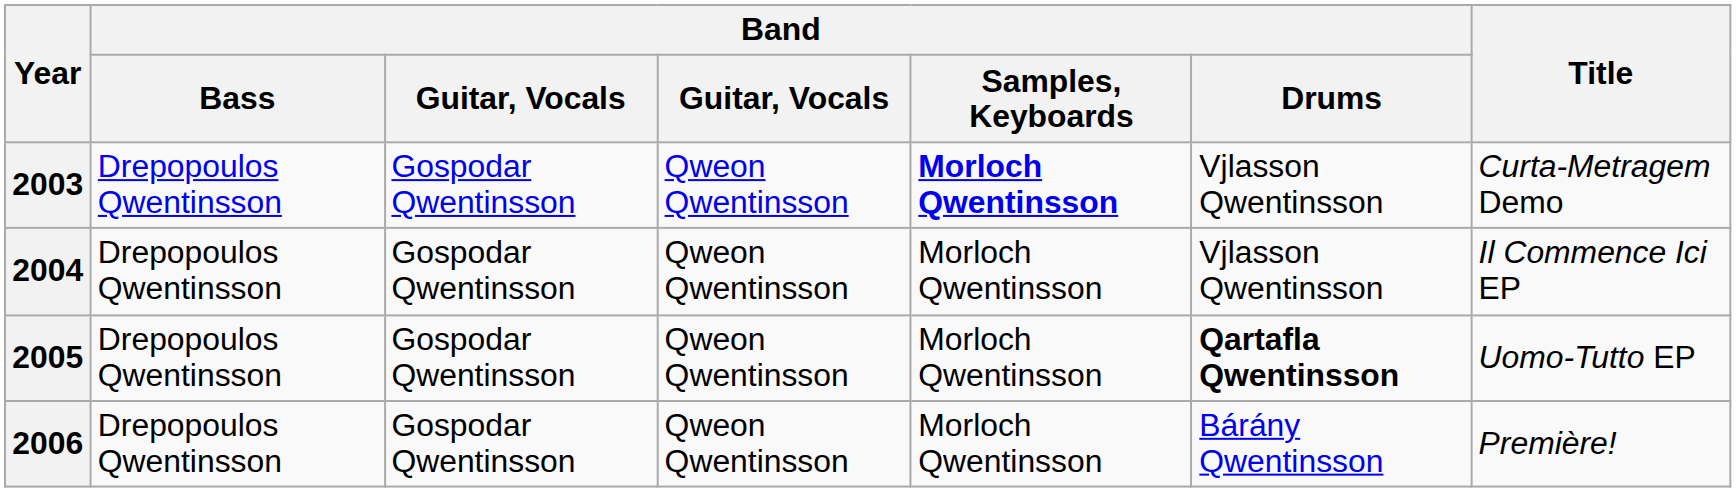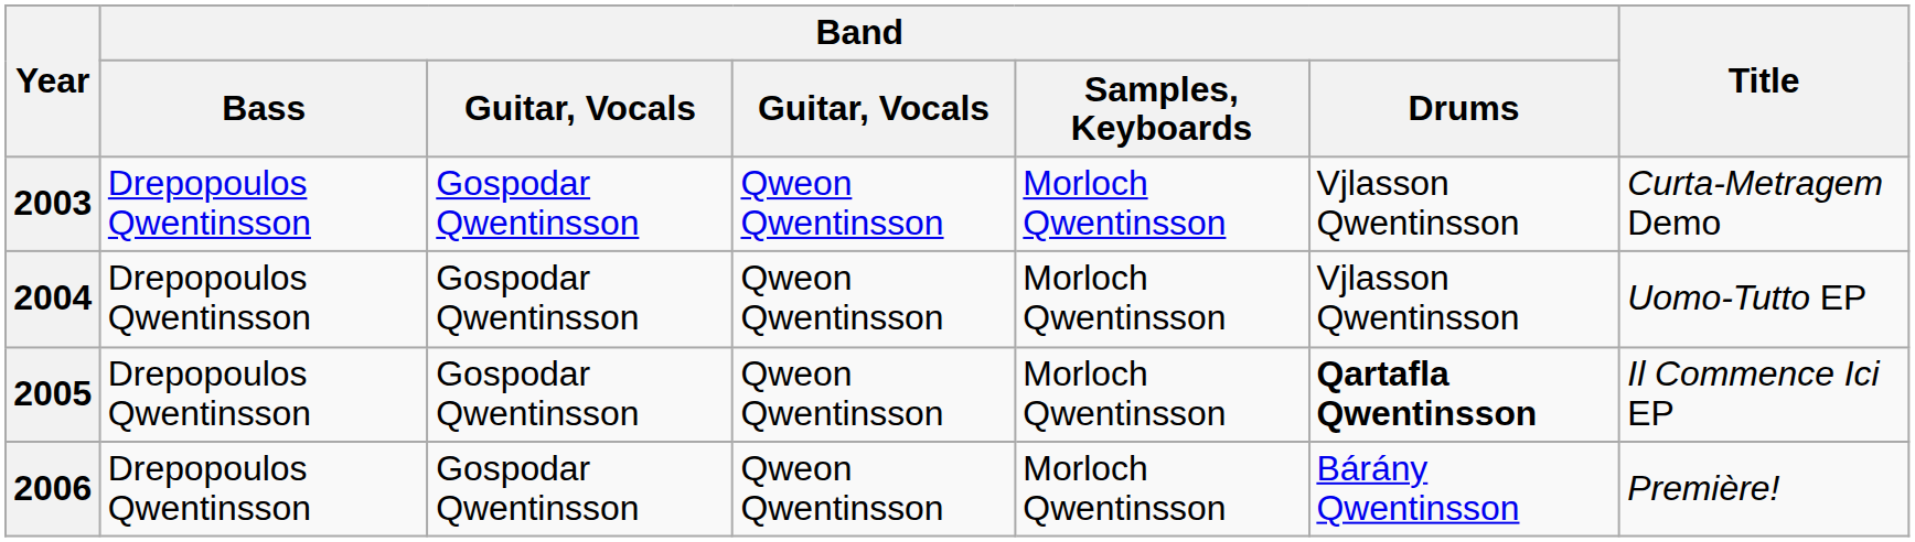 <table class="wikitable">
 <tr>
 <th rowspan=2>Year</th>
 <th colspan=5>Band</th>
 <th rowspan=2>Title</th>
 </tr>
 <tr>
 <th>Bass</th>
 <th>Guitar, Vocals</th>
 <th>Guitar, Vocals</th>
 <th>Samples, Keyboards</th>
 <th>Drums</th>
 </tr>
 <tr>
 <th>2003</th>
 <td><a href='#'>Drepopoulos Qwentinsson</a></td>
 <td><a href='#'>Gospodar Qwentinsson</a></td>
 <td><a href='#'>Qweon Qwentinsson</a></td>
-<td><strong><a href='#'>Morloch Qwentinsson</a></strong></td>
+<td><a href='#'>Morloch Qwentinsson</a></td>
 <td>Vjlasson Qwentinsson</td>
 <td><em>Curta-Metragem</em> Demo</td>
 </tr>
 <tr>
 <th>2004</th>
 <td>Drepopoulos Qwentinsson</td>
 <td>Gospodar Qwentinsson</td>
 <td>Qweon Qwentinsson</td>
 <td>Morloch Qwentinsson</td>
 <td>Vjlasson Qwentinsson</td>
-<td><em>Il Commence Ici</em> EP</td>
+<td><em>Uomo-Tutto</em> EP</td>
 </tr>
 <tr>
 <th>2005</th>
 <td>Drepopoulos Qwentinsson</td>
 <td>Gospodar Qwentinsson</td>
 <td>Qweon Qwentinsson</td>
 <td>Morloch Qwentinsson</td>
 <td><strong>Qartafla Qwentinsson</strong></td>
-<td><em>Uomo-Tutto</em> EP</td>
+<td><em>Il Commence Ici</em> EP</td>
 </tr>
 <tr>
 <th>2006</th>
 <td>Drepopoulos Qwentinsson</td>
 <td>Gospodar Qwentinsson</td>
 <td>Qweon Qwentinsson</td>
 <td>Morloch Qwentinsson</td>
 <td><a href='#'>Bárány Qwentinsson</a></td>
 <td><em>Première!</em></td>
 </tr>
 </table>
